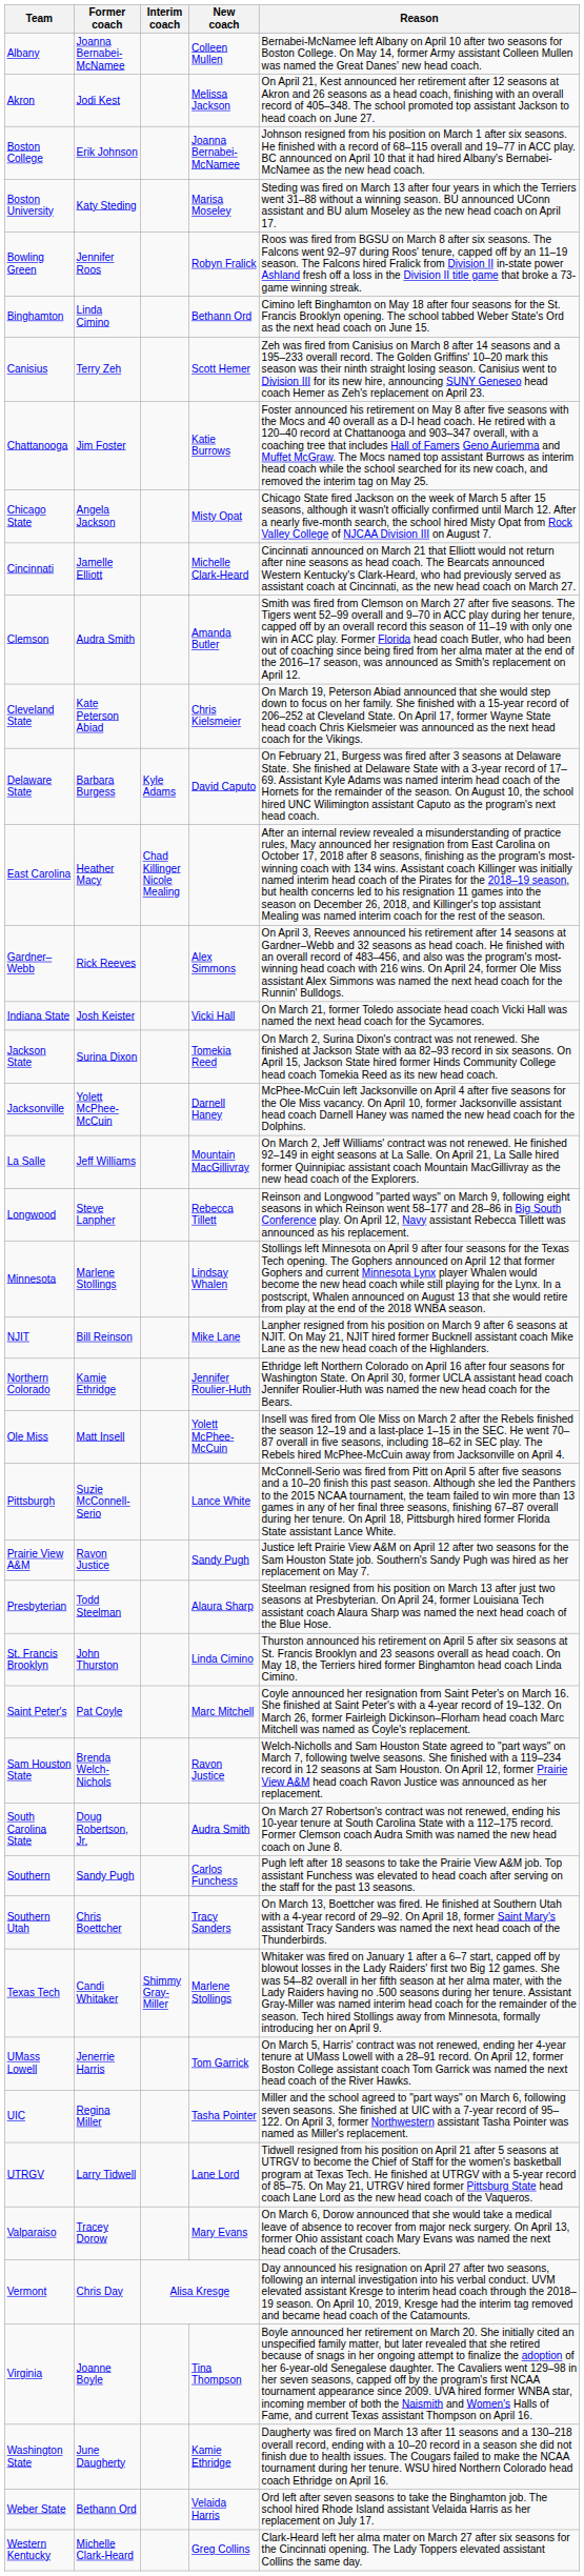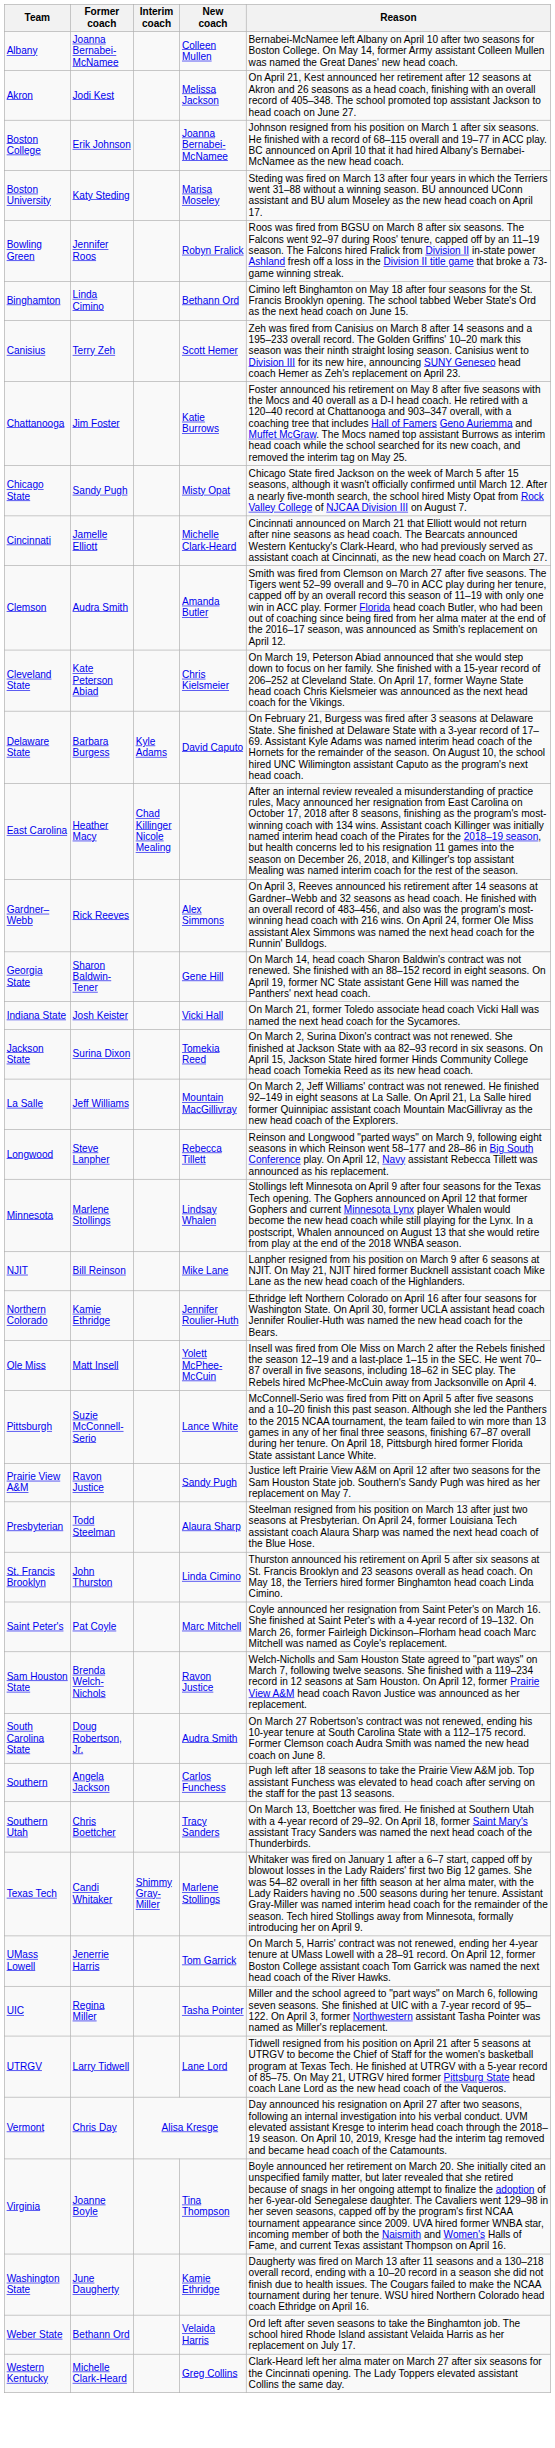 <table class="wikitable">
 <tr>
 <th>Team</th>
 <th>Former<br>coach</th>
 <th>Interim<br>coach</th>
 <th>New<br>coach</th>
 <th>Reason</th>
 </tr>
 <tr>
 <td><a href='#'>Albany</a></td>
 <td><a href='#'>Joanna Bernabei-McNamee</a></td>
 <td></td>
 <td><a href='#'>Colleen Mullen</a></td>
 <td>Bernabei-McNamee left Albany on April 10 after two seasons for Boston College. On May 14, former Army assistant Colleen Mullen was named the Great Danes' new head coach.</td>
 </tr>
 <tr>
 <td><a href='#'>Akron</a></td>
 <td><a href='#'>Jodi Kest</a></td>
 <td></td>
 <td><a href='#'>Melissa Jackson</a></td>
 <td>On April 21, Kest announced her retirement after 12 seasons at Akron and 26 seasons as a head coach, finishing with an overall record of 405–348. The school promoted top assistant Jackson to head coach on June 27.</td>
 </tr>
 <tr>
 <td><a href='#'>Boston College</a></td>
 <td><a href='#'>Erik Johnson</a></td>
 <td></td>
 <td><a href='#'>Joanna Bernabei-McNamee</a></td>
 <td>Johnson resigned from his position on March 1 after six seasons. He finished with a record of 68–115 overall and 19–77 in ACC play. BC announced on April 10 that it had hired Albany's Bernabei-McNamee as the new head coach.</td>
 </tr>
 <tr>
 <td><a href='#'>Boston University</a></td>
 <td><a href='#'>Katy Steding</a></td>
 <td></td>
 <td><a href='#'>Marisa Moseley</a></td>
 <td>Steding was fired on March 13 after four years in which the Terriers went 31–88 without a winning season. BU announced UConn assistant and BU alum Moseley as the new head coach on April 17.</td>
 </tr>
 <tr>
 <td><a href='#'>Bowling Green</a></td>
 <td><a href='#'>Jennifer Roos</a></td>
 <td></td>
 <td><a href='#'>Robyn Fralick</a></td>
 <td>Roos was fired from BGSU on March 8 after six seasons. The Falcons went 92–97 during Roos' tenure, capped off by an 11–19 season. The Falcons hired Fralick from <a href='#'>Division II</a> in-state power <a href='#'>Ashland</a> fresh off a loss in the <a href='#'>Division II title game</a> that broke a 73-game winning streak.</td>
 </tr>
 <tr>
 <td><a href='#'>Binghamton</a></td>
 <td><a href='#'>Linda Cimino</a></td>
 <td></td>
 <td><a href='#'>Bethann Ord</a></td>
 <td>Cimino left Binghamton on May 18 after four seasons for the St. Francis Brooklyn opening. The school tabbed Weber State's Ord as the next head coach on June 15.</td>
 </tr>
 <tr>
 <td><a href='#'>Canisius</a></td>
 <td><a href='#'>Terry Zeh</a></td>
 <td></td>
 <td><a href='#'>Scott Hemer</a></td>
 <td>Zeh was fired from Canisius on March 8 after 14 seasons and a 195–233 overall record. The Golden Griffins' 10–20 mark this season was their ninth straight losing season. Canisius went to <a href='#'>Division III</a> for its new hire, announcing <a href='#'>SUNY Geneseo</a> head coach Hemer as Zeh's replacement on April 23.</td>
 </tr>
 <tr>
 <td><a href='#'>Chattanooga</a></td>
 <td><a href='#'>Jim Foster</a></td>
 <td></td>
 <td><a href='#'>Katie Burrows</a></td>
 <td>Foster announced his retirement on May 8 after five seasons with the Mocs and 40 overall as a D-I head coach. He retired with a 120–40 record at Chattanooga and 903–347 overall, with a coaching tree that includes <a href='#'>Hall of Famers</a> <a href='#'>Geno Auriemma</a> and <a href='#'>Muffet McGraw</a>. The Mocs named top assistant Burrows as interim head coach while the school searched for its new coach, and removed the interim tag on May 25.</td>
 </tr>
 <tr>
 <td><a href='#'>Chicago State</a></td>
-<td><a href='#'>Angela Jackson</a></td>
+<td><a href='#'>Sandy Pugh</a></td>
 <td></td>
 <td><a href='#'>Misty Opat</a></td>
 <td>Chicago State fired Jackson on the week of March 5 after 15 seasons, although it wasn't officially confirmed until March 12. After a nearly five-month search, the school hired Misty Opat from <a href='#'>Rock Valley College</a> of <a href='#'>NJCAA Division III</a> on August 7.</td>
 </tr>
 <tr>
 <td><a href='#'>Cincinnati</a></td>
 <td><a href='#'>Jamelle Elliott</a></td>
 <td></td>
 <td><a href='#'>Michelle Clark-Heard</a></td>
 <td>Cincinnati announced on March 21 that Elliott would not return after nine seasons as head coach. The Bearcats announced Western Kentucky's Clark-Heard, who had previously served as assistant coach at Cincinnati, as the new head coach on March 27.</td>
 </tr>
 <tr>
 <td><a href='#'>Clemson</a></td>
 <td><a href='#'>Audra Smith</a></td>
 <td></td>
 <td><a href='#'>Amanda Butler</a></td>
 <td>Smith was fired from Clemson on March 27 after five seasons. The Tigers went 52–99 overall and 9–70 in ACC play during her tenure, capped off by an overall record this season of 11–19 with only one win in ACC play. Former <a href='#'>Florida</a> head coach Butler, who had been out of coaching since being fired from her alma mater at the end of the 2016–17 season, was announced as Smith's replacement on April 12.</td>
 </tr>
 <tr>
 <td><a href='#'>Cleveland State</a></td>
 <td><a href='#'>Kate Peterson Abiad</a></td>
 <td></td>
 <td><a href='#'>Chris Kielsmeier</a></td>
 <td>On March 19, Peterson Abiad announced that she would step down to focus on her family. She finished with a 15-year record of 206–252 at Cleveland State. On April 17, former Wayne State head coach Chris Kielsmeier was announced as the next head coach for the Vikings.</td>
 </tr>
 <tr>
 <td><a href='#'>Delaware State</a></td>
 <td><a href='#'>Barbara Burgess</a></td>
 <td><a href='#'>Kyle Adams</a></td>
 <td><a href='#'>David Caputo</a></td>
 <td>On February 21, Burgess was fired after 3 seasons at Delaware State. She finished at Delaware State with a 3-year record of 17–69. Assistant Kyle Adams was named interim head coach of the Hornets for the remainder of the season. On August 10, the school hired UNC Wilimington assistant Caputo as the program's next head coach.</td>
 </tr>
 <tr>
 <td><a href='#'>East Carolina</a></td>
 <td><a href='#'>Heather Macy</a></td>
 <td><a href='#'>Chad Killinger</a><br><a href='#'>Nicole Mealing</a></td>
 <td></td>
 <td>After an internal review revealed a misunderstanding of practice rules, Macy announced her resignation from East Carolina on October 17, 2018 after 8 seasons, finishing as the program's most-winning coach with 134 wins. Assistant coach Killinger was initially named interim head coach of the Pirates for the <a href='#'>2018–19 season</a>, but health concerns led to his resignation 11 games into the season on December 26, 2018, and Killinger's top assistant Mealing was named interim coach for the rest of the season.</td>
 </tr>
 <tr>
 <td><a href='#'>Gardner–Webb</a></td>
 <td><a href='#'>Rick Reeves</a></td>
 <td></td>
 <td><a href='#'>Alex Simmons</a></td>
 <td>On April 3, Reeves announced his retirement after 14 seasons at Gardner–Webb and 32 seasons as head coach. He finished with an overall record of 483–456, and also was the program's most-winning head coach with 216 wins. On April 24, former Ole Miss assistant Alex Simmons was named the next head coach for the Runnin' Bulldogs.</td>
 </tr>
 <tr>
+<td><a href='#'>Georgia State</a></td>
+<td><a href='#'>Sharon Baldwin-Tener</a></td>
+<td></td>
+<td><a href='#'>Gene Hill</a></td>
+<td>On March 14, head coach Sharon Baldwin's contract was not renewed. She finished with an 88–152 record in eight seasons. On April 19, former NC State assistant Gene Hill was named the Panthers' next head coach.</td>
+</tr>
+<tr>
 <td><a href='#'>Indiana State</a></td>
 <td><a href='#'>Josh Keister</a></td>
 <td></td>
 <td><a href='#'>Vicki Hall</a></td>
 <td>On March 21, former Toledo associate head coach Vicki Hall was named the next head coach for the Sycamores.</td>
 </tr>
 <tr>
 <td><a href='#'>Jackson State</a></td>
 <td><a href='#'>Surina Dixon</a></td>
 <td></td>
 <td><a href='#'>Tomekia Reed</a></td>
 <td>On March 2, Surina Dixon's contract was not renewed. She finished at Jackson State with aa 82–93 record in six seasons. On April 15, Jackson State hired former Hinds Community College head coach Tomekia Reed as its new head coach.</td>
-</tr>
-<tr>
-<td><a href='#'>Jacksonville</a></td>
-<td><a href='#'>Yolett McPhee-McCuin</a></td>
-<td></td>
-<td><a href='#'>Darnell Haney</a></td>
-<td>McPhee-McCuin left Jacksonville on April 4 after five seasons for the Ole Miss vacancy. On April 10, former Jacksonville assistant head coach Darnell Haney was named the new head coach for the Dolphins.</td>
 </tr>
 <tr>
 <td><a href='#'>La Salle</a></td>
 <td><a href='#'>Jeff Williams</a></td>
 <td></td>
 <td><a href='#'>Mountain MacGillivray</a></td>
 <td>On March 2, Jeff Williams' contract was not renewed. He finished 92–149 in eight seasons at La Salle. On April 21, La Salle hired former Quinnipiac assistant coach Mountain MacGillivray as the new head coach of the Explorers.</td>
 </tr>
 <tr>
 <td><a href='#'>Longwood</a></td>
 <td><a href='#'>Steve Lanpher</a></td>
 <td></td>
 <td><a href='#'>Rebecca Tillett</a></td>
 <td>Reinson and Longwood "parted ways" on March 9, following eight seasons in which Reinson went 58–177 and 28–86 in <a href='#'>Big South Conference</a> play. On April 12, <a href='#'>Navy</a> assistant Rebecca Tillett was announced as his replacement.</td>
 </tr>
 <tr>
 <td><a href='#'>Minnesota</a></td>
 <td><a href='#'>Marlene Stollings</a></td>
 <td></td>
 <td><a href='#'>Lindsay Whalen</a></td>
 <td>Stollings left Minnesota on April 9 after four seasons for the Texas Tech opening. The Gophers announced on April 12 that former Gophers and current <a href='#'>Minnesota Lynx</a> player Whalen would become the new head coach while still playing for the Lynx. In a postscript, Whalen announced on August 13 that she would retire from play at the end of the 2018 WNBA season.</td>
 </tr>
 <tr>
 <td><a href='#'>NJIT</a></td>
 <td><a href='#'>Bill Reinson</a></td>
 <td></td>
 <td><a href='#'>Mike Lane</a></td>
 <td>Lanpher resigned from his position on March 9 after 6 seasons at NJIT. On May 21, NJIT hired former Bucknell assistant coach Mike Lane as the new head coach of the Highlanders.</td>
 </tr>
 <tr>
 <td><a href='#'>Northern Colorado</a></td>
 <td><a href='#'>Kamie Ethridge</a></td>
 <td></td>
 <td><a href='#'>Jennifer Roulier-Huth</a></td>
 <td>Ethridge left Northern Colorado on April 16 after four seasons for Washington State. On April 30, former UCLA assistant head coach Jennifer Roulier-Huth was named the new head coach for the Bears.</td>
 </tr>
 <tr>
 <td><a href='#'>Ole Miss</a></td>
 <td><a href='#'>Matt Insell</a></td>
 <td></td>
 <td><a href='#'>Yolett McPhee-McCuin</a></td>
 <td>Insell was fired from Ole Miss on March 2 after the Rebels finished the season 12–19 and a last-place 1–15 in the SEC. He went 70–87 overall in five seasons, including 18–62 in SEC play. The Rebels hired McPhee-McCuin away from Jacksonville on April 4.</td>
 </tr>
 <tr>
 <td><a href='#'>Pittsburgh</a></td>
 <td><a href='#'>Suzie McConnell-Serio</a></td>
 <td></td>
 <td><a href='#'>Lance White</a></td>
 <td>McConnell-Serio was fired from Pitt on April 5 after five seasons and a 10–20 finish this past season. Although she led the Panthers to the 2015 NCAA tournament, the team failed to win more than 13 games in any of her final three seasons, finishing 67–87 overall during her tenure. On April 18, Pittsburgh hired former Florida State assistant Lance White.</td>
 </tr>
 <tr>
 <td><a href='#'>Prairie View A&M</a></td>
 <td><a href='#'>Ravon Justice</a></td>
 <td></td>
 <td><a href='#'>Sandy Pugh</a></td>
 <td>Justice left Prairie View A&M on April 12 after two seasons for the Sam Houston State job. Southern's Sandy Pugh was hired as her replacement on May 7.</td>
 </tr>
 <tr>
 <td><a href='#'>Presbyterian</a></td>
 <td><a href='#'>Todd Steelman</a></td>
 <td></td>
 <td><a href='#'>Alaura Sharp</a></td>
 <td>Steelman resigned from his position on March 13 after just two seasons at Presbyterian. On April 24, former Louisiana Tech assistant coach Alaura Sharp was named the next head coach of the Blue Hose.</td>
 </tr>
 <tr>
 <td><a href='#'>St. Francis Brooklyn</a></td>
 <td><a href='#'>John Thurston</a></td>
 <td></td>
 <td><a href='#'>Linda Cimino</a></td>
 <td>Thurston announced his retirement on April 5 after six seasons at St. Francis Brooklyn and 23 seasons overall as head coach. On May 18, the Terriers hired former Binghamton head coach Linda Cimino.</td>
 </tr>
 <tr>
 <td><a href='#'>Saint Peter's</a></td>
 <td><a href='#'>Pat Coyle</a></td>
 <td></td>
 <td><a href='#'>Marc Mitchell</a></td>
 <td>Coyle announced her resignation from Saint Peter's on March 16. She finished at Saint Peter's with a 4-year record of 19–132. On March 26, former Fairleigh Dickinson–Florham head coach Marc Mitchell was named as Coyle's replacement.</td>
 </tr>
 <tr>
 <td><a href='#'>Sam Houston State</a></td>
 <td><a href='#'>Brenda Welch-Nichols</a></td>
 <td></td>
 <td><a href='#'>Ravon Justice</a></td>
 <td>Welch-Nicholls and Sam Houston State agreed to "part ways" on March 7, following twelve seasons. She finished with a 119–234 record in 12 seasons at Sam Houston. On April 12, former <a href='#'>Prairie View A&M</a> head coach Ravon Justice was announced as her replacement.</td>
 </tr>
 <tr>
 <td><a href='#'>South Carolina State</a></td>
 <td><a href='#'>Doug Robertson, Jr.</a></td>
 <td></td>
 <td><a href='#'>Audra Smith</a></td>
 <td>On March 27 Robertson's contract was not renewed, ending his 10-year tenure at South Carolina State with a 112–175 record. Former Clemson coach Audra Smith was named the new head coach on June 8.</td>
 </tr>
 <tr>
 <td><a href='#'>Southern</a></td>
-<td><a href='#'>Sandy Pugh</a></td>
+<td><a href='#'>Angela Jackson</a></td>
 <td></td>
 <td><a href='#'>Carlos Funchess</a></td>
 <td>Pugh left after 18 seasons to take the Prairie View A&M job. Top assistant Funchess was elevated to head coach after serving on the staff for the past 13 seasons.</td>
 </tr>
 <tr>
 <td><a href='#'>Southern Utah</a></td>
 <td><a href='#'>Chris Boettcher</a></td>
 <td></td>
 <td><a href='#'>Tracy Sanders</a></td>
 <td>On March 13, Boettcher was fired. He finished at Southern Utah with a 4-year record of 29–92. On April 18, former <a href='#'>Saint Mary's</a> assistant Tracy Sanders was named the next head coach of the Thunderbirds.</td>
 </tr>
 <tr>
 <td><a href='#'>Texas Tech</a></td>
 <td><a href='#'>Candi Whitaker</a></td>
 <td><a href='#'>Shimmy Gray-Miller</a></td>
 <td><a href='#'>Marlene Stollings</a></td>
 <td>Whitaker was fired on January 1 after a 6–7 start, capped off by blowout losses in the Lady Raiders' first two Big 12 games. She was 54–82 overall in her fifth season at her alma mater, with the Lady Raiders having no .500 seasons during her tenure. Assistant Gray-Miller was named interim head coach for the remainder of the season. Tech hired Stollings away from Minnesota, formally introducing her on April 9.</td>
 </tr>
 <tr>
 <td><a href='#'>UMass Lowell</a></td>
 <td><a href='#'>Jenerrie Harris</a></td>
 <td></td>
 <td><a href='#'>Tom Garrick</a></td>
 <td>On March 5, Harris' contract was not renewed, ending her 4-year tenure at UMass Lowell with a 28–91 record. On April 12, former Boston College assistant coach Tom Garrick was named the next head coach of the River Hawks.</td>
 </tr>
 <tr>
 <td><a href='#'>UIC</a></td>
 <td><a href='#'>Regina Miller</a></td>
 <td></td>
 <td><a href='#'>Tasha Pointer</a></td>
 <td>Miller and the school agreed to "part ways" on March 6, following seven seasons. She finished at UIC with a 7-year record of 95–122. On April 3, former <a href='#'>Northwestern</a> assistant Tasha Pointer was named as Miller's replacement.</td>
 </tr>
 <tr>
 <td><a href='#'>UTRGV</a></td>
 <td><a href='#'>Larry Tidwell</a></td>
 <td></td>
 <td><a href='#'>Lane Lord</a></td>
 <td>Tidwell resigned from his position on April 21 after 5 seasons at UTRGV to become the Chief of Staff for the women's basketball program at Texas Tech. He finished at UTRGV with a 5-year record of 85–75. On May 21, UTRGV hired former <a href='#'>Pittsburg State</a> head coach Lane Lord as the new head coach of the Vaqueros.</td>
 </tr>
 <tr>
-<td><a href='#'>Valparaiso</a></td>
-<td><a href='#'>Tracey Dorow</a></td>
-<td></td>
-<td><a href='#'>Mary Evans</a></td>
-<td>On March 6, Dorow announced that she would take a medical leave of absence to recover from major neck surgery. On April 13, former Ohio assistant coach Mary Evans was named the next head coach of the Crusaders.</td>
-</tr>
-<tr>
 <td><a href='#'>Vermont</a></td>
 <td><a href='#'>Chris Day</a></td>
 <td colspan=2 align=center><a href='#'>Alisa Kresge</a></td>
 <td>Day announced his resignation on April 27 after two seasons, following an internal investigation into his verbal conduct. UVM elevated assistant Kresge to interim head coach through the 2018–19 season. On April 10, 2019, Kresge had the interim tag removed and became head coach of the Catamounts.</td>
 </tr>
 <tr>
 <td><a href='#'>Virginia</a></td>
 <td><a href='#'>Joanne Boyle</a></td>
 <td></td>
 <td><a href='#'>Tina Thompson</a></td>
 <td>Boyle announced her retirement on March 20. She initially cited an unspecified family matter, but later revealed that she retired because of snags in her ongoing attempt to finalize the <a href='#'>adoption</a> of her 6-year-old Senegalese daughter. The Cavaliers went 129–98 in her seven seasons, capped off by the program's first NCAA tournament appearance since 2009. UVA hired former WNBA star, incoming member of both the <a href='#'>Naismith</a> and <a href='#'>Women's</a> Halls of Fame, and current Texas assistant Thompson on April 16.</td>
 </tr>
 <tr>
 <td><a href='#'>Washington State</a></td>
 <td><a href='#'>June Daugherty</a></td>
 <td></td>
 <td><a href='#'>Kamie Ethridge</a></td>
 <td>Daugherty was fired on March 13 after 11 seasons and a 130–218 overall record, ending with a 10–20 record in a season she did not finish due to health issues. The Cougars failed to make the NCAA tournament during her tenure. WSU hired Northern Colorado head coach Ethridge on April 16.</td>
 </tr>
 <tr>
 <td><a href='#'>Weber State</a></td>
 <td><a href='#'>Bethann Ord</a></td>
 <td></td>
 <td><a href='#'>Velaida Harris</a></td>
 <td>Ord left after seven seasons to take the Binghamton job. The school hired Rhode Island assistant Velaida Harris as her replacement on July 17.</td>
 </tr>
 <tr>
 <td><a href='#'>Western Kentucky</a></td>
 <td><a href='#'>Michelle Clark-Heard</a></td>
 <td></td>
 <td><a href='#'>Greg Collins</a></td>
 <td>Clark-Heard left her alma mater on March 27 after six seasons for the Cincinnati opening. The Lady Toppers elevated assistant Collins the same day.</td>
 </tr>
 </table>
